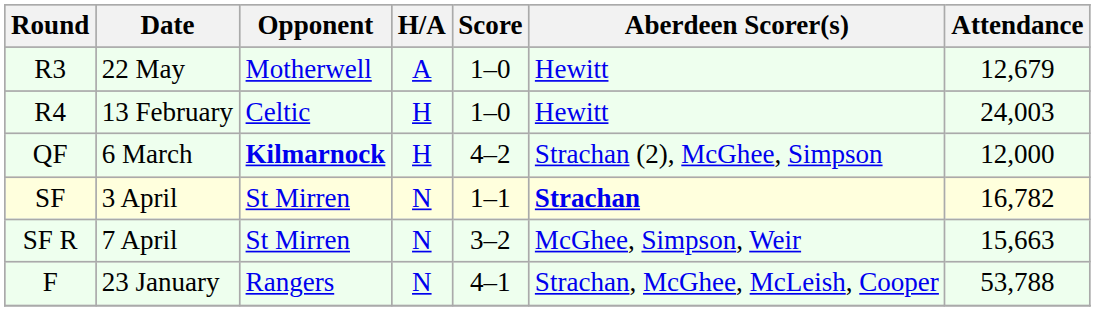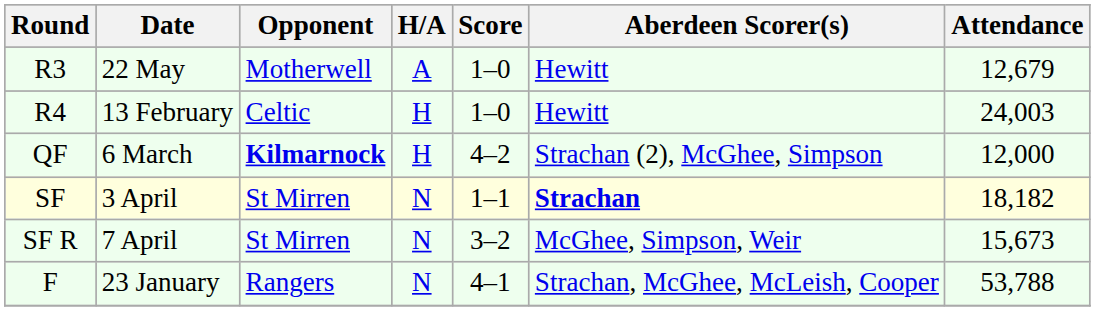 <table class="wikitable" style="text-align:center">
 <tr>
 <th>Round</th>
 <th>Date</th>
 <th>Opponent</th>
 <th>H/A</th>
 <th>Score</th>
 <th>Aberdeen Scorer(s)</th>
 <th>Attendance</th>
 </tr>
 <tr bgcolor=#EEFFEE>
 <td>R3</td>
 <td align=left>22 May</td>
 <td align=left><a href='#'>Motherwell</a></td>
 <td><a href='#'>A</a></td>
 <td>1–0</td>
 <td align=left><a href='#'>Hewitt</a></td>
 <td>12,679</td>
 </tr>
 <tr bgcolor=#EEFFEE>
 <td>R4</td>
 <td align=left>13 February</td>
 <td align=left><a href='#'>Celtic</a></td>
 <td><a href='#'>H</a></td>
 <td>1–0</td>
 <td align=left><a href='#'>Hewitt</a></td>
 <td>24,003</td>
 </tr>
 <tr bgcolor=#EEFFEE>
 <td>QF</td>
 <td align=left>6 March</td>
 <td align=left><strong><a href='#'>Kilmarnock</a></strong></td>
 <td><a href='#'>H</a></td>
 <td>4–2</td>
 <td align=left><a href='#'>Strachan</a> (2), <a href='#'>McGhee</a>, <a href='#'>Simpson</a></td>
 <td>12,000</td>
 </tr>
 <tr bgcolor=#FFFFDD>
 <td>SF</td>
 <td align=left>3 April</td>
 <td align=left><a href='#'>St Mirren</a></td>
 <td><a href='#'>N</a></td>
 <td>1–1</td>
 <td align=left><strong><a href='#'>Strachan</a></strong></td>
-<td>16,782</td>
+<td>18,182</td>
 </tr>
 <tr bgcolor=#EEFFEE>
 <td>SF R</td>
 <td align=left>7 April</td>
 <td align=left><a href='#'>St Mirren</a></td>
 <td><a href='#'>N</a></td>
 <td>3–2</td>
 <td align=left><a href='#'>McGhee</a>, <a href='#'>Simpson</a>, <a href='#'>Weir</a></td>
-<td>15,663</td>
+<td>15,673</td>
 </tr>
 <tr bgcolor=#EEFFEE>
 <td>F</td>
 <td align=left>23 January</td>
 <td align=left><a href='#'>Rangers</a></td>
 <td><a href='#'>N</a></td>
 <td>4–1</td>
 <td align=left><a href='#'>Strachan</a>, <a href='#'>McGhee</a>, <a href='#'>McLeish</a>, <a href='#'>Cooper</a></td>
 <td>53,788</td>
 </tr>
 <tr>
 </tr>
 </table>
